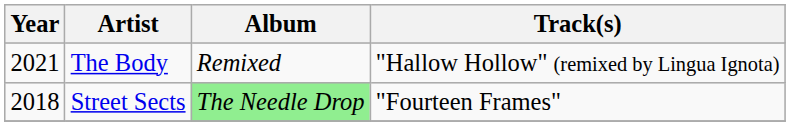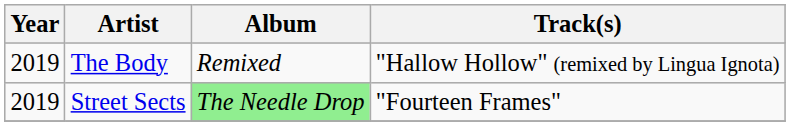 <table class="wikitable">
 <tr>
 <th>Year</th>
 <th>Artist</th>
 <th>Album</th>
 <th>Track(s)</th>
 </tr>
 <tr>
-<td>2021</td>
+<td>2019</td>
 <td><a href='#'>The Body</a></td>
 <td><em>Remixed</em></td>
 <td>"Hallow Hollow" <small>(remixed by Lingua Ignota)</small></td>
 </tr>
 <tr>
-<td>2018</td>
+<td>2019</td>
 <td><a href='#'>Street Sects</a></td>
 <td style="background: lightgreen;"><em>The Needle Drop</em></td>
 <td>"Fourteen Frames"</td>
 </tr>
 <tr>
 </tr>
 </table>
